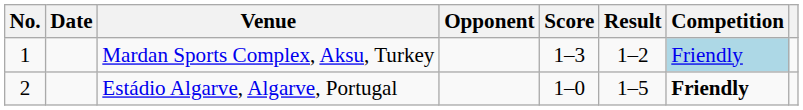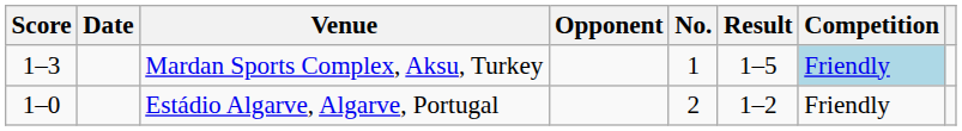 <table class="wikitable sortable">
 <tr>
-<th scope="col">No.</th>
+<th scope="col">Score</th>
 <th scope="col">Date</th>
 <th scope="col">Venue</th>
 <th scope="col">Opponent</th>
-<th scope="col">Score</th>
+<th scope="col">No.</th>
 <th scope="col">Result</th>
 <th scope="col">Competition</th>
 <th scope="col" class="unsortable"></th>
 </tr>
 <tr>
-<td style="text-align:center">1</td>
+<td style="text-align:center">1–3</td>
 <td></td>
 <td><a href='#'>Mardan Sports Complex</a>, <a href='#'>Aksu</a>, Turkey</td>
 <td></td>
-<td style="text-align:center">1–3</td>
-<td style="text-align:center">1–2</td>
+<td style="text-align:center">1</td>
+<td style="text-align:center">1–5</td>
 <td style="background: lightblue;"><a href='#'>Friendly</a></td>
 <td></td>
 </tr>
 <tr>
-<td style="text-align:center">2</td>
+<td style="text-align:center">1–0</td>
 <td></td>
 <td><a href='#'>Estádio Algarve</a>, <a href='#'>Algarve</a>, Portugal</td>
 <td></td>
-<td style="text-align:center">1–0</td>
-<td style="text-align:center">1–5</td>
-<td><strong>Friendly</strong></td>
+<td style="text-align:center">2</td>
+<td style="text-align:center">1–2</td>
+<td>Friendly</td>
 <td></td>
 </tr>
 </table>
